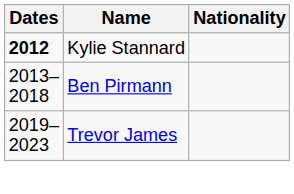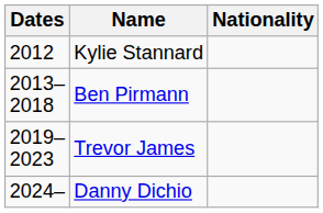 <table class="wikitable plainrowheaders sortable">
 <tr>
 <th scope="col">Dates</th>
 <th scope="col">Name</th>
 <th scope="col">Nationality</th>
 </tr>
 <tr>
-<td><strong>2012</strong></td>
+<td>2012</td>
 <td>Kylie Stannard</td>
 <td></td>
 </tr>
 <tr>
 <td>2013–<br>2018</td>
 <td><a href='#'>Ben Pirmann</a></td>
 <td></td>
 </tr>
 <tr>
 <td>2019–<br>2023</td>
 <td><a href='#'>Trevor James</a></td>
 <td></td>
 </tr>
+<tr>
+<td>2024–</td>
+<td><a href='#'>Danny Dichio</a></td>
+<td></td>
+</tr>
 </table>
